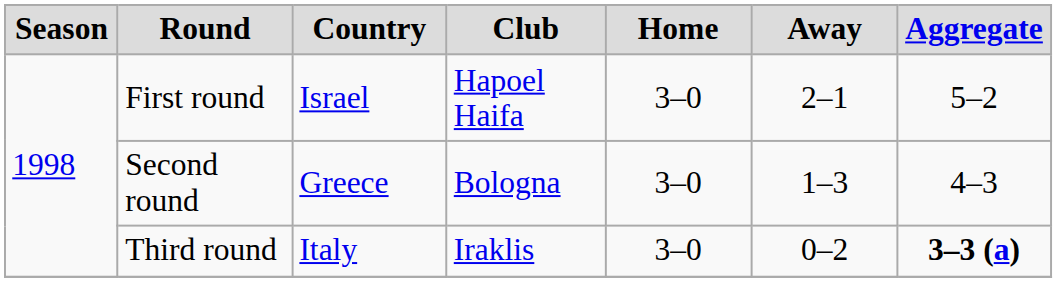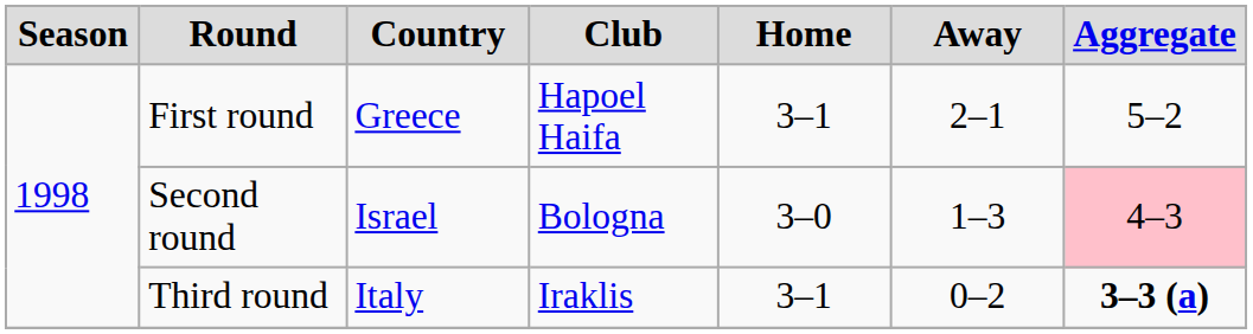 <table class="wikitable" style="text-align: center;">
 <tr>
 <th width="50" style="background:#DCDCDC">Season</th>
 <th width="81" style="background:#DCDCDC">Round</th>
 <th width="71" style="background:#DCDCDC">Country</th>
 <th width="73" style="background:#DCDCDC">Club</th>
 <th width="67" style="background:#DCDCDC">Home</th>
 <th width="67" style="background:#DCDCDC">Away</th>
 <th width="67" style="background:#DCDCDC"><a href='#'>Aggregate</a></th>
 </tr>
 <tr>
 <td rowspan=3 align=left><a href='#'>1998</a></td>
 <td align=left>First round</td>
-<td align=left> <a href='#'>Israel</a></td>
+<td align=left> <a href='#'>Greece</a></td>
 <td align=left><a href='#'>Hapoel Haifa</a></td>
-<td>3–0</td>
+<td>3–1</td>
 <td>2–1</td>
 <td>5–2</td>
 </tr>
 <tr>
 <td align=left>Second round</td>
-<td align=left> <a href='#'>Greece</a></td>
+<td align=left> <a href='#'>Israel</a></td>
 <td align=left><a href='#'>Bologna</a></td>
 <td>3–0</td>
 <td>1–3</td>
-<td>4–3</td>
+<td style="background: pink;">4–3</td>
 </tr>
 <tr>
 <td align=left>Third round</td>
 <td align=left> <a href='#'>Italy</a></td>
 <td align=left><a href='#'>Iraklis</a></td>
-<td>3–0</td>
+<td>3–1</td>
 <td>0–2</td>
 <td><strong>3–3 (<a href='#'>a</a>)</strong></td>
 </tr>
 <tr>
 </tr>
 </table>
